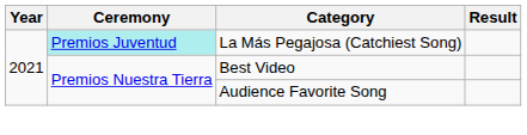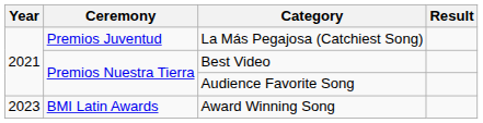 <table class="wikitable plainrowheaders">
 <tr>
 <th scope="col">Year</th>
 <th scope="col">Ceremony</th>
 <th scope="col">Category</th>
 <th scope="col">Result</th>
 </tr>
 <tr>
 <td rowspan="3">2021</td>
-<td style="background: paleturquoise;"><a href='#'>Premios Juventud</a></td>
+<td><a href='#'>Premios Juventud</a></td>
 <td>La Más Pegajosa (Catchiest Song)</td>
 <td></td>
 </tr>
 <tr>
 <td rowspan="2"><a href='#'>Premios Nuestra Tierra</a></td>
 <td>Best Video</td>
 <td></td>
 </tr>
 <tr>
 <td>Audience Favorite Song</td>
 <td></td>
 </tr>
+<tr>
+<td rowspan="1">2023</td>
+<td><a href='#'>BMI Latin Awards</a></td>
+<td>Award Winning Song</td>
+<td></td>
+</tr>
 </table>
